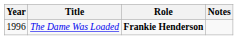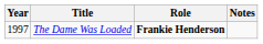 <table class="wikitable sortable">
 <tr>
 <th>Year</th>
 <th>Title</th>
 <th>Role</th>
 <th>Notes</th>
 </tr>
 <tr>
-<td>1996</td>
+<td>1997</td>
 <td><em><a href='#'>The Dame Was Loaded</a></em></td>
 <td><strong>Frankie Henderson</strong></td>
 <td></td>
 </tr>
 </table>
